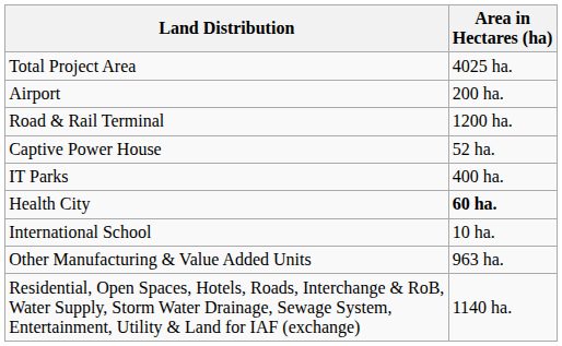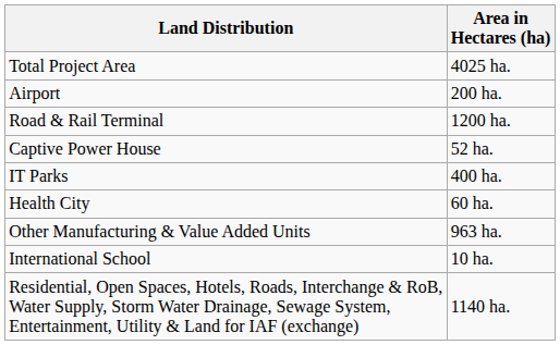 <table class="wikitable">
 <tr>
 <th>Land Distribution</th>
 <th>Area in <br> Hectares (ha)</th>
 </tr>
 <tr>
 <td>Total Project Area</td>
 <td>4025 ha.</td>
 </tr>
 <tr>
 <td>Airport</td>
 <td>200 ha.</td>
 </tr>
 <tr>
 <td>Road & Rail Terminal</td>
 <td>1200 ha.</td>
 </tr>
 <tr>
 <td>Captive Power House</td>
 <td>52 ha.</td>
 </tr>
 <tr>
 <td>IT Parks</td>
 <td>400 ha.</td>
 </tr>
 <tr>
 <td>Health City</td>
-<td><strong>60 ha.</strong></td>
+<td>60 ha.</td>
+</tr>
+<tr>
+<td>Other Manufacturing & Value Added Units</td>
+<td>963 ha.</td>
 </tr>
 <tr>
 <td>International School</td>
 <td>10 ha.</td>
 </tr>
 <tr>
-<td>Other Manufacturing & Value Added Units</td>
-<td>963 ha.</td>
-</tr>
-<tr>
 <td>Residential, Open Spaces, Hotels, Roads, Interchange & RoB, <br> Water Supply, Storm Water Drainage, Sewage System, <br> Entertainment, Utility & Land for IAF (exchange)</td>
 <td>1140 ha.</td>
 </tr>
 </table>
